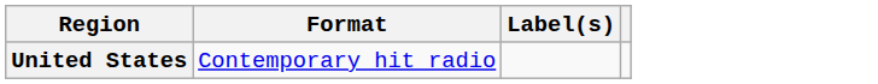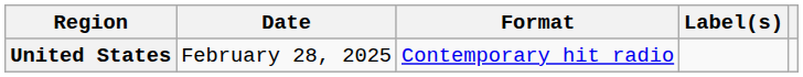 <table class="wikitable plainrowheaders">
 <tr>
 <th scope="col">Region</th>
+<th scope="col">Date</th>
 <th scope="col">Format</th>
 <th scope="col">Label(s)</th>
 <th scope="col"></th>
 </tr>
 <tr>
 <th scope="row">United States</th>
+<td>February 28, 2025</td>
 <td><a href='#'>Contemporary hit radio</a></td>
 <td></td>
 <td style="text-align:center;"></td>
 </tr>
 </table>
